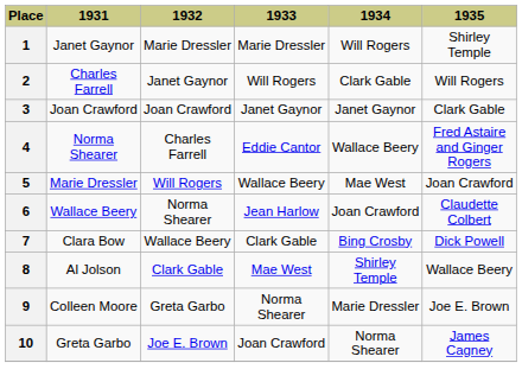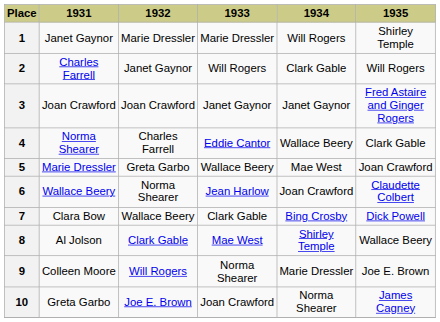 <table class="wikitable" style="text-align:center">
 <tr>
 <th scope="col" style="background:#CC8" width="5%">Place</th>
 <th scope="col" style="background:#CC8" width="19%">1931</th>
 <th scope="col" style="background:#CC8" width="19%">1932</th>
 <th scope="col" style="background:#CC8" width="19%">1933</th>
 <th scope="col" style="background:#CC8" width="19%">1934</th>
 <th scope="col" style="background:#CC8" width="19%">1935</th>
 </tr>
 <tr>
 <th scope="row">1</th>
 <td>Janet Gaynor</td>
 <td>Marie Dressler</td>
 <td>Marie Dressler</td>
 <td>Will Rogers</td>
 <td>Shirley Temple</td>
 </tr>
 <tr>
 <th scope="row">2</th>
 <td><a href='#'>Charles Farrell</a></td>
 <td>Janet Gaynor</td>
 <td>Will Rogers</td>
 <td>Clark Gable</td>
 <td>Will Rogers</td>
 </tr>
 <tr>
 <th scope="row">3</th>
 <td>Joan Crawford</td>
 <td>Joan Crawford</td>
 <td>Janet Gaynor</td>
 <td>Janet Gaynor</td>
-<td>Clark Gable</td>
+<td><a href='#'>Fred Astaire and Ginger Rogers</a></td>
 </tr>
 <tr>
 <th scope="row">4</th>
 <td><a href='#'>Norma Shearer</a></td>
 <td>Charles Farrell</td>
 <td><a href='#'>Eddie Cantor</a></td>
 <td>Wallace Beery</td>
-<td><a href='#'>Fred Astaire and Ginger Rogers</a></td>
+<td>Clark Gable</td>
 </tr>
 <tr>
 <th scope="row">5</th>
 <td><a href='#'>Marie Dressler</a></td>
-<td><a href='#'>Will Rogers</a></td>
+<td>Greta Garbo</td>
 <td>Wallace Beery</td>
 <td>Mae West</td>
 <td>Joan Crawford</td>
 </tr>
 <tr>
 <th scope="row">6</th>
 <td><a href='#'>Wallace Beery</a></td>
 <td>Norma Shearer</td>
 <td><a href='#'>Jean Harlow</a></td>
 <td>Joan Crawford</td>
 <td><a href='#'>Claudette Colbert</a></td>
 </tr>
 <tr>
 <th scope="row">7</th>
 <td>Clara Bow</td>
 <td>Wallace Beery</td>
 <td>Clark Gable</td>
 <td><a href='#'>Bing Crosby</a></td>
 <td><a href='#'>Dick Powell</a></td>
 </tr>
 <tr>
 <th scope="row">8</th>
 <td>Al Jolson</td>
 <td><a href='#'>Clark Gable</a></td>
 <td><a href='#'>Mae West</a></td>
 <td><a href='#'>Shirley Temple</a></td>
 <td>Wallace Beery</td>
 </tr>
 <tr>
 <th scope="row">9</th>
 <td>Colleen Moore</td>
-<td>Greta Garbo</td>
+<td><a href='#'>Will Rogers</a></td>
 <td>Norma Shearer</td>
 <td>Marie Dressler</td>
 <td>Joe E. Brown</td>
 </tr>
 <tr>
 <th scope="row">10</th>
 <td>Greta Garbo</td>
 <td><a href='#'>Joe E. Brown</a></td>
 <td>Joan Crawford</td>
 <td>Norma Shearer</td>
 <td><a href='#'>James Cagney</a></td>
 </tr>
 <tr>
 </tr>
 </table>
